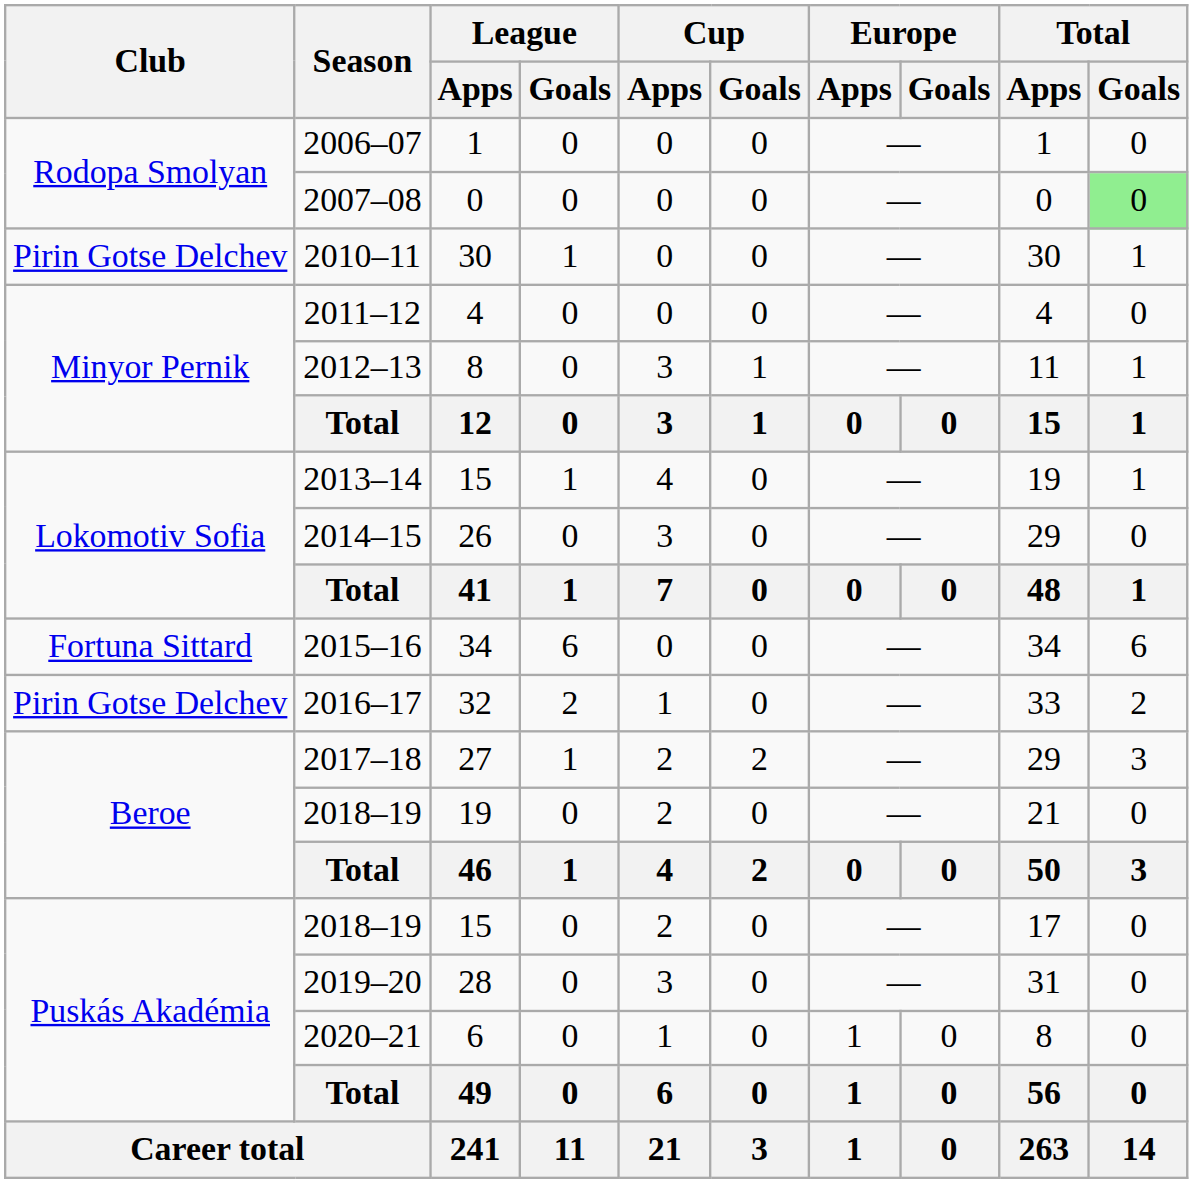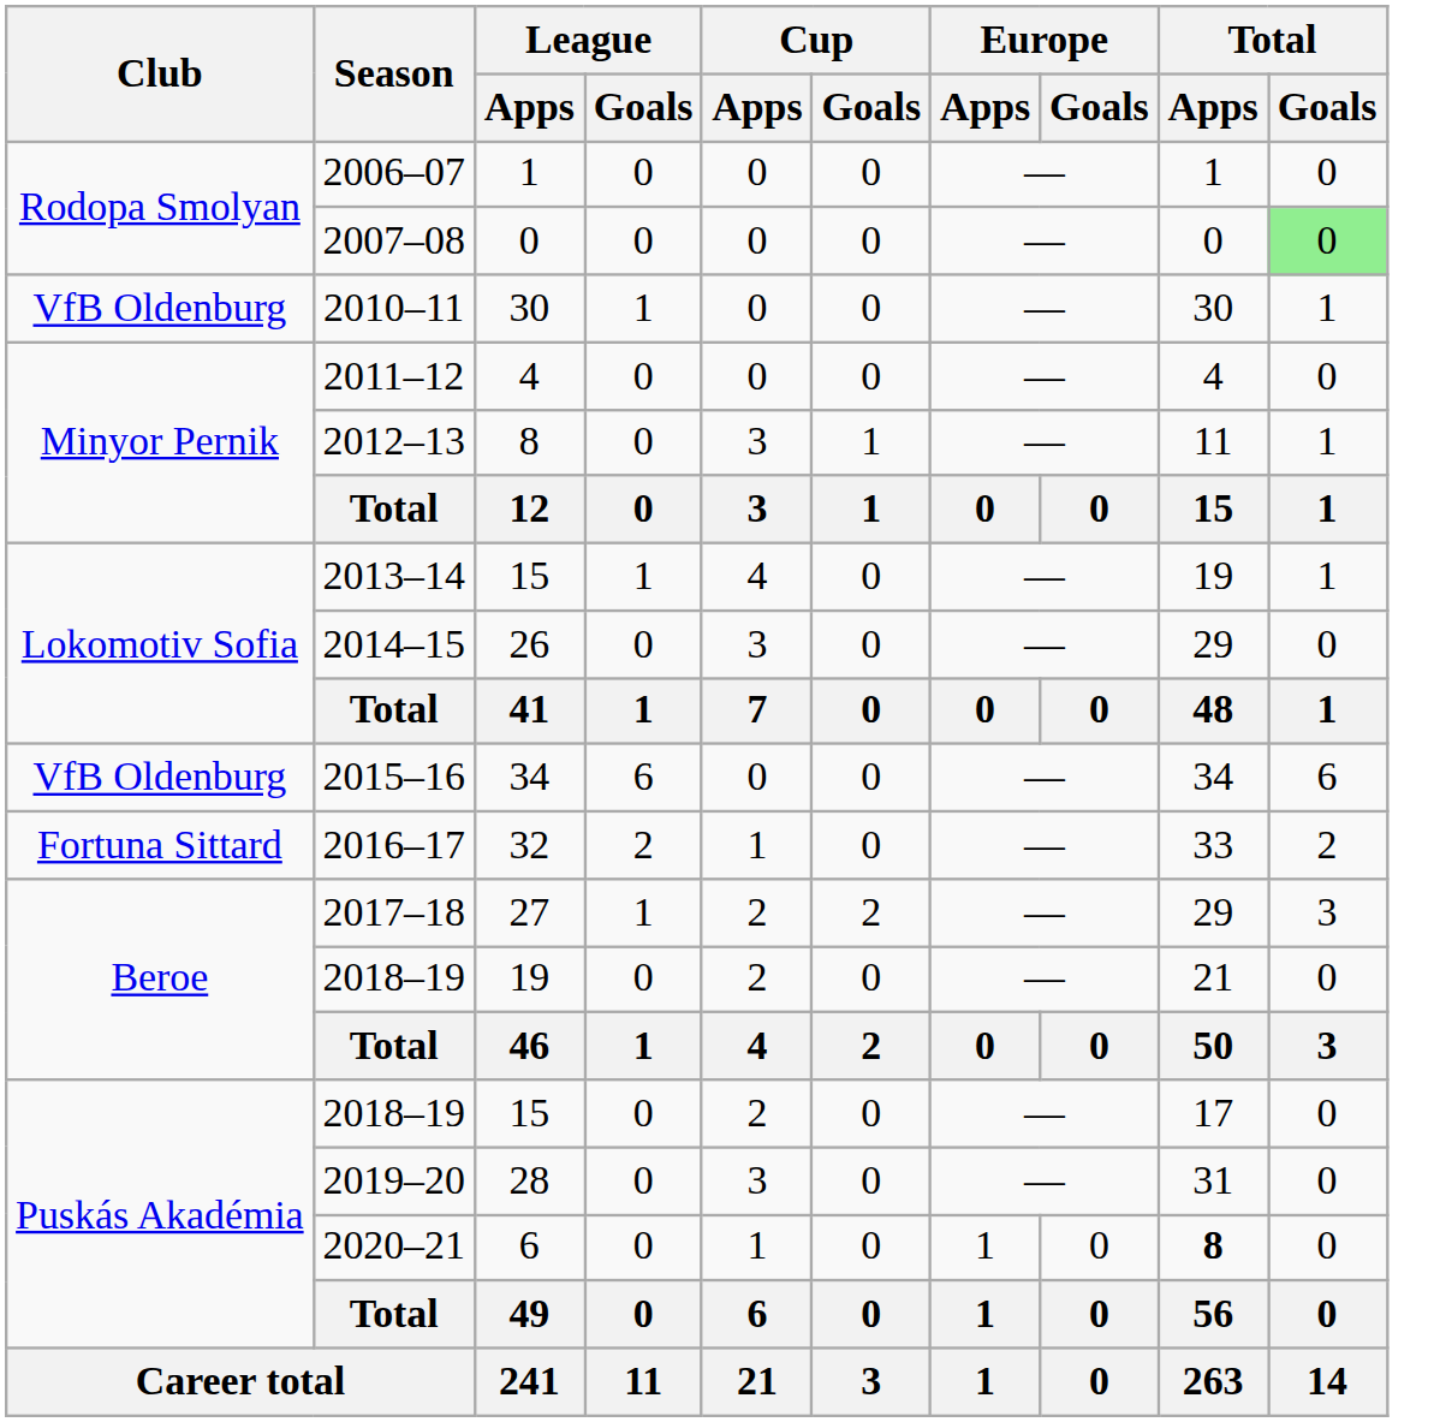 <table class="wikitable" style="font-size:90%; text-align: center">
 <tr>
 <th rowspan=2>Club</th>
 <th rowspan=2>Season</th>
 <th colspan=2>League</th>
 <th colspan=2>Cup</th>
 <th colspan=2>Europe</th>
 <th colspan=2>Total</th>
 </tr>
 <tr>
 <th>Apps</th>
 <th>Goals</th>
 <th>Apps</th>
 <th>Goals</th>
 <th>Apps</th>
 <th>Goals</th>
 <th>Apps</th>
 <th>Goals</th>
 </tr>
 <tr>
 <td rowspan=2><a href='#'>Rodopa Smolyan</a></td>
 <td>2006–07</td>
 <td>1</td>
 <td>0</td>
 <td>0</td>
 <td>0</td>
 <td colspan="2">—</td>
 <td>1</td>
 <td>0</td>
 </tr>
 <tr>
 <td>2007–08</td>
 <td>0</td>
 <td>0</td>
 <td>0</td>
 <td>0</td>
 <td colspan="2">—</td>
 <td>0</td>
 <td style="background: lightgreen;">0</td>
 </tr>
 <tr>
-<td rowspan=1><a href='#'>Pirin Gotse Delchev</a></td>
+<td rowspan=1><a href='#'>VfB Oldenburg</a></td>
 <td>2010–11</td>
 <td>30</td>
 <td>1</td>
 <td>0</td>
 <td>0</td>
 <td colspan="2">—</td>
 <td>30</td>
 <td>1</td>
 </tr>
 <tr>
 <td rowspan=3><a href='#'>Minyor Pernik</a></td>
 <td>2011–12</td>
 <td>4</td>
 <td>0</td>
 <td>0</td>
 <td>0</td>
 <td colspan="2">—</td>
 <td>4</td>
 <td>0</td>
 </tr>
 <tr>
 <td>2012–13</td>
 <td>8</td>
 <td>0</td>
 <td>3</td>
 <td>1</td>
 <td colspan="2">—</td>
 <td>11</td>
 <td>1</td>
 </tr>
 <tr>
 <th colspan=1>Total</th>
 <th>12</th>
 <th>0</th>
 <th>3</th>
 <th>1</th>
 <th>0</th>
 <th>0</th>
 <th>15</th>
 <th>1</th>
 </tr>
 <tr>
 <td rowspan=3><a href='#'>Lokomotiv Sofia</a></td>
 <td>2013–14</td>
 <td>15</td>
 <td>1</td>
 <td>4</td>
 <td>0</td>
 <td colspan="2">—</td>
 <td>19</td>
 <td>1</td>
 </tr>
 <tr>
 <td>2014–15</td>
 <td>26</td>
 <td>0</td>
 <td>3</td>
 <td>0</td>
 <td colspan="2">—</td>
 <td>29</td>
 <td>0</td>
 </tr>
 <tr>
 <th colspan=1>Total</th>
 <th>41</th>
 <th>1</th>
 <th>7</th>
 <th>0</th>
 <th>0</th>
 <th>0</th>
 <th>48</th>
 <th>1</th>
 </tr>
 <tr>
-<td rowspan=1><a href='#'>Fortuna Sittard</a></td>
+<td rowspan=1><a href='#'>VfB Oldenburg</a></td>
 <td>2015–16</td>
 <td>34</td>
 <td>6</td>
 <td>0</td>
 <td>0</td>
 <td colspan="2">—</td>
 <td>34</td>
 <td>6</td>
 </tr>
 <tr>
-<td rowspan=1><a href='#'>Pirin Gotse Delchev</a></td>
+<td rowspan=1><a href='#'>Fortuna Sittard</a></td>
 <td>2016–17</td>
 <td>32</td>
 <td>2</td>
 <td>1</td>
 <td>0</td>
 <td colspan="2">—</td>
 <td>33</td>
 <td>2</td>
 </tr>
 <tr>
 <td rowspan=3><a href='#'>Beroe</a></td>
 <td>2017–18</td>
 <td>27</td>
 <td>1</td>
 <td>2</td>
 <td>2</td>
 <td colspan="2">—</td>
 <td>29</td>
 <td>3</td>
 </tr>
 <tr>
 <td>2018–19</td>
 <td>19</td>
 <td>0</td>
 <td>2</td>
 <td>0</td>
 <td colspan="2">—</td>
 <td>21</td>
 <td>0</td>
 </tr>
 <tr>
 <th colspan=1>Total</th>
 <th>46</th>
 <th>1</th>
 <th>4</th>
 <th>2</th>
 <th>0</th>
 <th>0</th>
 <th>50</th>
 <th>3</th>
 </tr>
 <tr>
 <td rowspan=4><a href='#'>Puskás Akadémia</a></td>
 <td>2018–19</td>
 <td>15</td>
 <td>0</td>
 <td>2</td>
 <td>0</td>
 <td colspan="2">—</td>
 <td>17</td>
 <td>0</td>
 </tr>
 <tr>
 <td>2019–20</td>
 <td>28</td>
 <td>0</td>
 <td>3</td>
 <td>0</td>
 <td colspan="2">—</td>
 <td>31</td>
 <td>0</td>
 </tr>
 <tr>
 <td>2020–21</td>
 <td>6</td>
 <td>0</td>
 <td>1</td>
 <td>0</td>
 <td>1</td>
 <td>0</td>
-<td>8</td>
+<td><strong>8</strong></td>
 <td>0</td>
 </tr>
 <tr>
 <th colspan=1>Total</th>
 <th>49</th>
 <th>0</th>
 <th>6</th>
 <th>0</th>
 <th>1</th>
 <th>0</th>
 <th>56</th>
 <th>0</th>
 </tr>
 <tr>
 <th colspan=2>Career total</th>
 <th>241</th>
 <th>11</th>
 <th>21</th>
 <th>3</th>
 <th>1</th>
 <th>0</th>
 <th>263</th>
 <th>14</th>
 </tr>
 </table>
